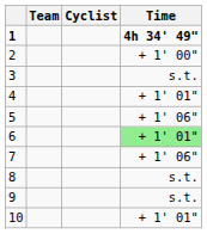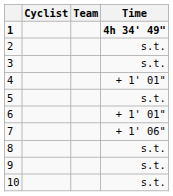 <table class="wikitable">
 <tr>
 <th></th>
+<th>Cyclist</th>
 <th>Team</th>
-<th>Cyclist</th>
 <th>Time</th>
 </tr>
 <tr>
 <td><strong>1</strong></td>
+<td></td>
 <td><strong></strong></td>
-<td></td>
 <td align="right"><strong>4h 34' 49"</strong></td>
 </tr>
 <tr>
 <td>2</td>
 <td></td>
 <td></td>
-<td align="right">+ 1' 00"</td>
+<td align="right">s.t.</td>
 </tr>
 <tr>
 <td>3</td>
 <td></td>
 <td></td>
 <td align="right">s.t.</td>
 </tr>
 <tr>
 <td>4</td>
 <td></td>
 <td></td>
 <td align="right">+ 1' 01"</td>
 </tr>
 <tr>
 <td>5</td>
 <td></td>
 <td></td>
-<td align="right">+ 1' 06"</td>
+<td align="right">s.t.</td>
 </tr>
 <tr>
 <td>6</td>
 <td></td>
 <td></td>
-<td align="right" style="background: lightgreen;">+ 1' 01"</td>
+<td align="right">+ 1' 01"</td>
 </tr>
 <tr>
 <td>7</td>
 <td></td>
 <td></td>
 <td align="right">+ 1' 06"</td>
 </tr>
 <tr>
 <td>8</td>
 <td></td>
 <td></td>
 <td align="right">s.t.</td>
 </tr>
 <tr>
 <td>9</td>
 <td></td>
 <td></td>
 <td align="right">s.t.</td>
 </tr>
 <tr>
 <td>10</td>
 <td></td>
 <td></td>
-<td align="right">+ 1' 01"</td>
+<td align="right">s.t.</td>
 </tr>
 </table>
